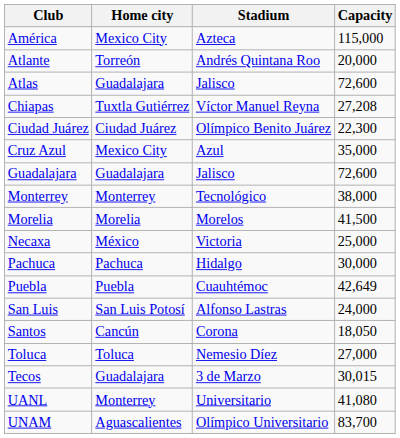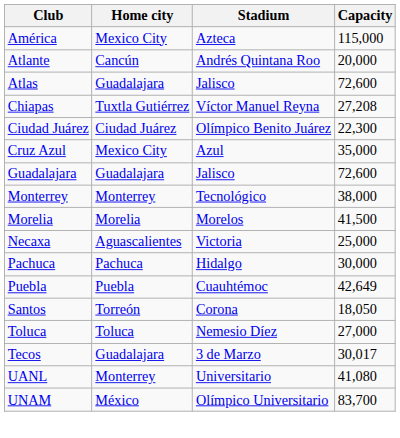 <table class="wikitable">
 <tr>
 <th>Club</th>
 <th>Home city</th>
 <th>Stadium</th>
 <th>Capacity</th>
 </tr>
 <tr>
 <td><a href='#'>América</a></td>
 <td><a href='#'>Mexico City</a></td>
 <td><a href='#'>Azteca</a></td>
 <td>115,000</td>
 </tr>
 <tr>
 <td><a href='#'>Atlante</a></td>
-<td><a href='#'>Torreón</a></td>
+<td><a href='#'>Cancún</a></td>
 <td><a href='#'>Andrés Quintana Roo</a></td>
 <td>20,000</td>
 </tr>
 <tr>
 <td><a href='#'>Atlas</a></td>
 <td><a href='#'>Guadalajara</a></td>
 <td><a href='#'>Jalisco</a></td>
 <td>72,600</td>
 </tr>
 <tr>
 <td><a href='#'>Chiapas</a></td>
 <td><a href='#'>Tuxtla Gutiérrez</a></td>
 <td><a href='#'>Víctor Manuel Reyna</a></td>
 <td>27,208</td>
 </tr>
 <tr>
 <td><a href='#'>Ciudad Juárez</a></td>
 <td><a href='#'>Ciudad Juárez</a></td>
 <td><a href='#'>Olímpico Benito Juárez</a></td>
 <td>22,300</td>
 </tr>
 <tr>
 <td><a href='#'>Cruz Azul</a></td>
 <td><a href='#'>Mexico City</a></td>
 <td><a href='#'>Azul</a></td>
 <td>35,000</td>
 </tr>
 <tr>
 <td><a href='#'>Guadalajara</a></td>
 <td><a href='#'>Guadalajara</a></td>
 <td><a href='#'>Jalisco</a></td>
 <td>72,600</td>
 </tr>
 <tr>
 <td><a href='#'>Monterrey</a></td>
 <td><a href='#'>Monterrey</a></td>
 <td><a href='#'>Tecnológico</a></td>
 <td>38,000</td>
 </tr>
 <tr>
 <td><a href='#'>Morelia</a></td>
 <td><a href='#'>Morelia</a></td>
 <td><a href='#'>Morelos</a></td>
 <td>41,500</td>
 </tr>
 <tr>
 <td><a href='#'>Necaxa</a></td>
-<td><a href='#'>México</a></td>
+<td><a href='#'>Aguascalientes</a></td>
 <td><a href='#'>Victoria</a></td>
 <td>25,000</td>
 </tr>
 <tr>
 <td><a href='#'>Pachuca</a></td>
 <td><a href='#'>Pachuca</a></td>
 <td><a href='#'>Hidalgo</a></td>
 <td>30,000</td>
 </tr>
 <tr>
 <td><a href='#'>Puebla</a></td>
 <td><a href='#'>Puebla</a></td>
 <td><a href='#'>Cuauhtémoc</a></td>
 <td>42,649</td>
 </tr>
 <tr>
-<td><a href='#'>San Luis</a></td>
-<td><a href='#'>San Luis Potosí</a></td>
-<td><a href='#'>Alfonso Lastras</a></td>
-<td>24,000</td>
-</tr>
-<tr>
 <td><a href='#'>Santos</a></td>
-<td><a href='#'>Cancún</a></td>
+<td><a href='#'>Torreón</a></td>
 <td><a href='#'>Corona</a></td>
 <td>18,050</td>
 </tr>
 <tr>
 <td><a href='#'>Toluca</a></td>
 <td><a href='#'>Toluca</a></td>
 <td><a href='#'>Nemesio Díez</a></td>
 <td>27,000</td>
 </tr>
 <tr>
 <td><a href='#'>Tecos</a></td>
 <td><a href='#'>Guadalajara</a></td>
 <td><a href='#'>3 de Marzo</a></td>
-<td>30,015</td>
+<td>30,017</td>
 </tr>
 <tr>
 <td><a href='#'>UANL</a></td>
 <td><a href='#'>Monterrey</a></td>
 <td><a href='#'>Universitario</a></td>
 <td>41,080</td>
 </tr>
 <tr>
 <td><a href='#'>UNAM</a></td>
-<td><a href='#'>Aguascalientes</a></td>
+<td><a href='#'>México</a></td>
 <td><a href='#'>Olímpico Universitario</a></td>
 <td>83,700</td>
 </tr>
 </table>
